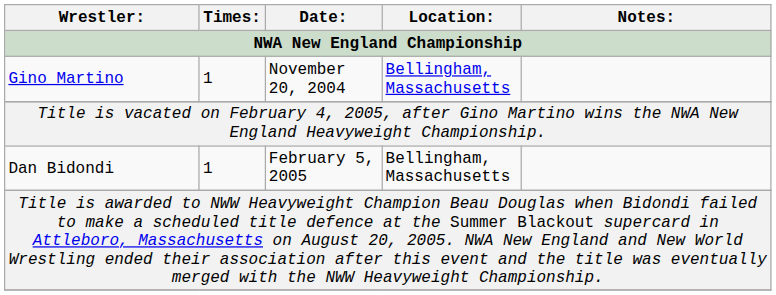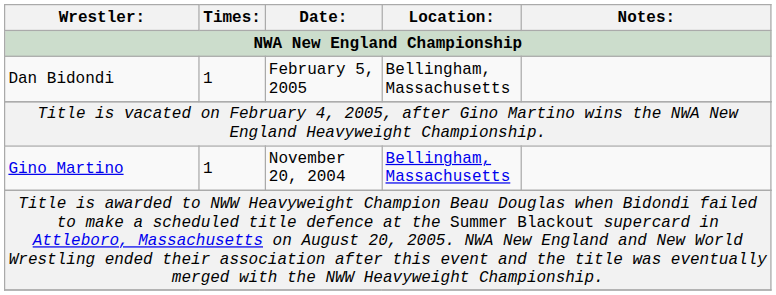 <table class="wikitable" width=100%>
 <tr>
 <th width=25%>Wrestler:</th>
 <th width=5%>Times:</th>
 <th width=15%>Date:</th>
 <th width=18%>Location:</th>
 <th width=32%>Notes:</th>
 </tr>
 <tr>
 <td colspan=5 style="background: #ccddcc;" align=center><strong>NWA New England Championship</strong></td>
 </tr>
 <tr>
-<td><a href='#'>Gino Martino</a></td>
+<td>Dan Bidondi</td>
 <td>1</td>
-<td>November 20, 2004</td>
-<td><a href='#'>Bellingham, Massachusetts</a></td>
+<td>February 5, 2005</td>
+<td>Bellingham, Massachusetts</td>
 <td></td>
 </tr>
 <tr>
 </tr>
 <tr style="background: #f2f2f2;">
 <td colspan="5" align=center><em>Title is vacated on February 4, 2005, after Gino Martino wins the NWA New England Heavyweight Championship.</em></td>
 </tr>
 <tr>
-<td>Dan Bidondi</td>
+<td><a href='#'>Gino Martino</a></td>
 <td>1</td>
-<td>February 5, 2005</td>
-<td>Bellingham, Massachusetts</td>
+<td>November 20, 2004</td>
+<td><a href='#'>Bellingham, Massachusetts</a></td>
 <td></td>
 </tr>
 <tr>
 </tr>
 <tr style="background: #f2f2f2;">
 <td colspan="5" align=center><em>Title is awarded to NWW Heavyweight Champion Beau Douglas when Bidondi failed to make a scheduled title defence at the </em>Summer Blackout<em> supercard in <a href='#'>Attleboro, Massachusetts</a> on August 20, 2005. NWA New England and New World Wrestling ended their association after this event and the title was eventually merged with the NWW Heavyweight Championship.</em></td>
 </tr>
 <tr>
 </tr>
 </table>
